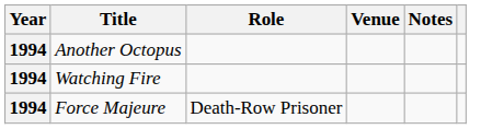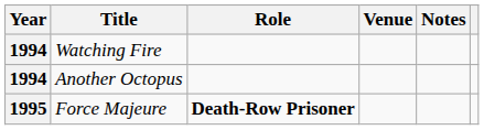 <table class="wikitable plainrowheaders sortable" style="margin-right: 0;">
 <tr>
 <th scope="col">Year</th>
 <th scope="col">Title</th>
 <th scope="col">Role</th>
 <th scope="col">Venue</th>
 <th scope="col" class="unsortable">Notes</th>
 <th scope="col" class="unsortable"></th>
 </tr>
 <tr>
 <th scope=row>1994</th>
-<td><em>Another Octopus</em></td>
-<td></td>
-<td></td>
-<td></td>
-<td style="text-align:center;"></td>
-</tr>
-<tr>
-<th scope=row>1994</th>
 <td><em>Watching Fire</em></td>
 <td></td>
 <td></td>
 <td></td>
 <td style="text-align:center;"></td>
 </tr>
 <tr>
 <th scope=row>1994</th>
+<td><em>Another Octopus</em></td>
+<td></td>
+<td></td>
+<td></td>
+<td style="text-align:center;"></td>
+</tr>
+<tr>
+<th scope=row>1995</th>
 <td><em>Force Majeure</em></td>
-<td>Death-Row Prisoner</td>
+<td><strong>Death-Row Prisoner</strong></td>
 <td></td>
 <td></td>
 <td style="text-align:center;"></td>
 </tr>
 </table>
